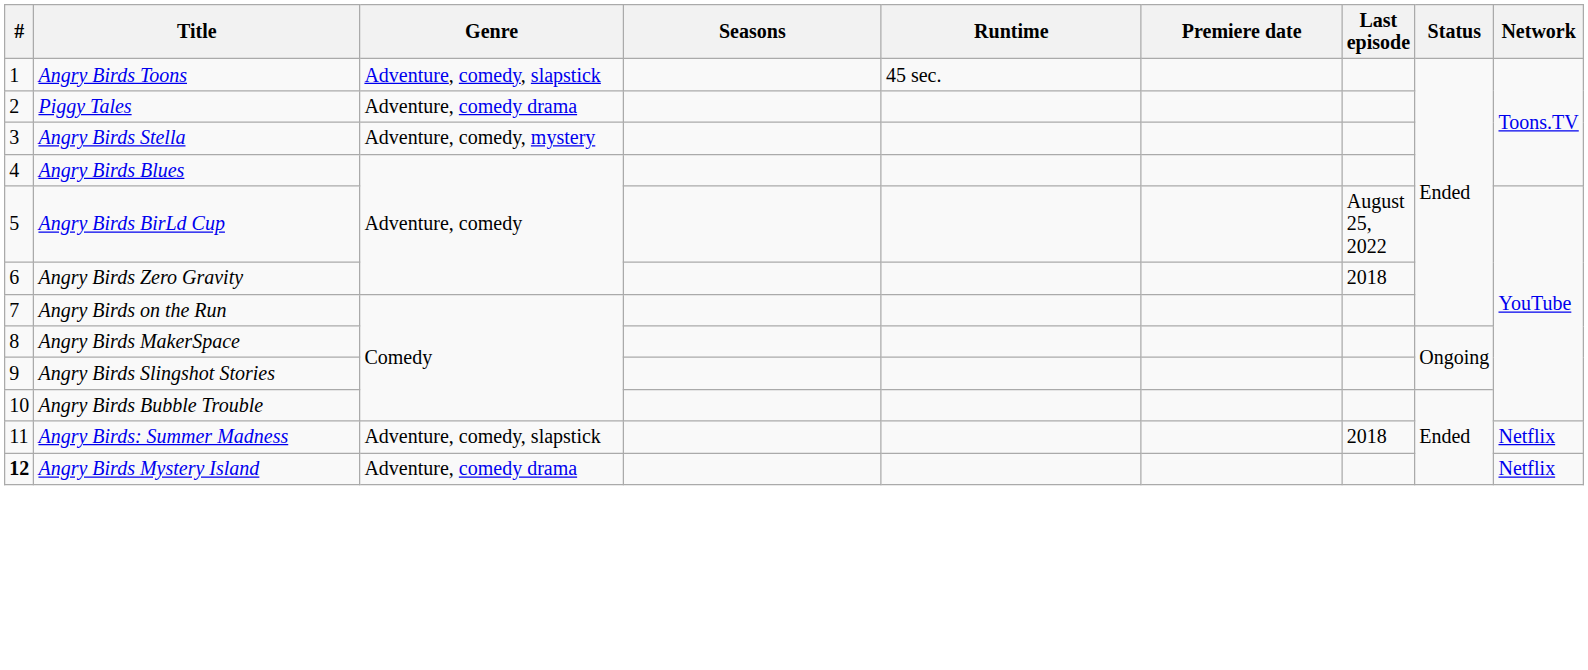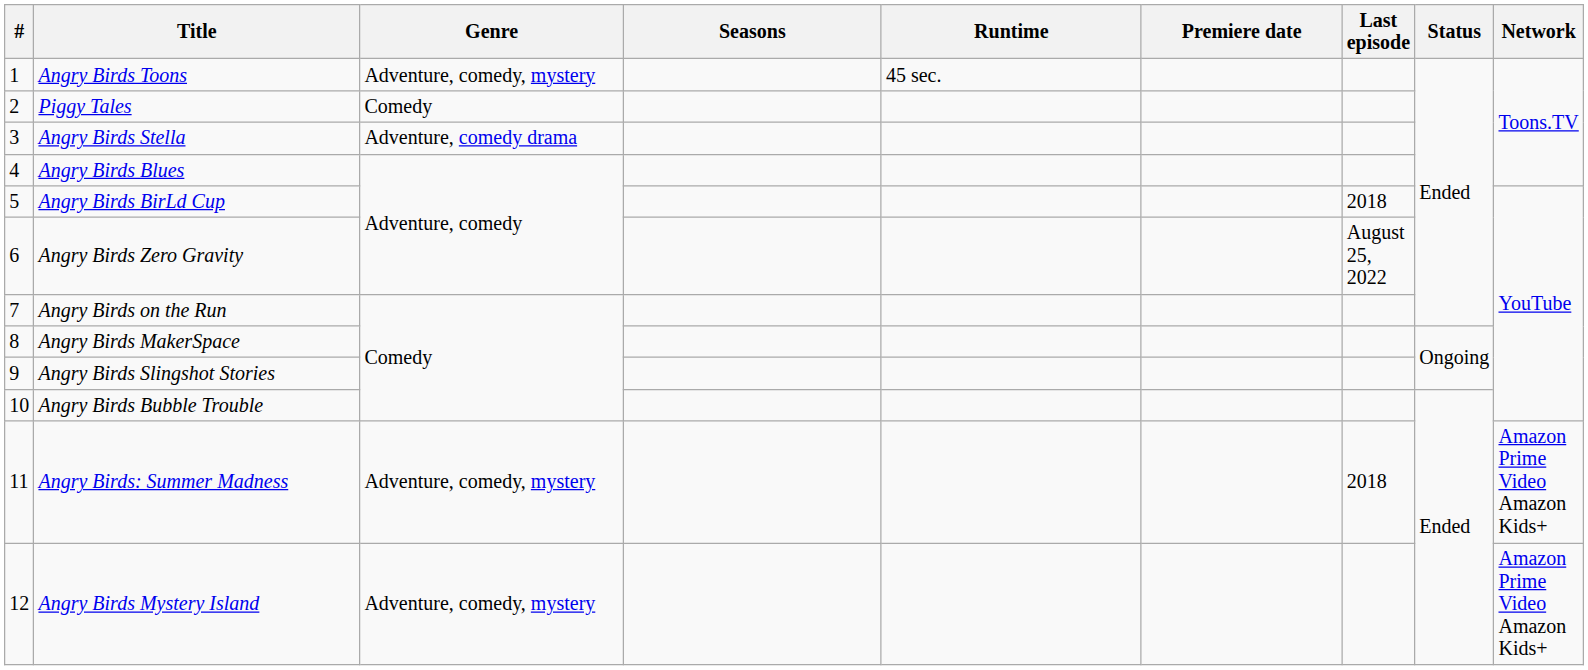 <table class="wikitable sortable" style="width:100%;">
 <tr>
 <th>#</th>
 <th style="width:25%;">Title</th>
 <th style="width:20%;">Genre</th>
 <th style="width:20%;">Seasons</th>
 <th style="width:20%;">Runtime</th>
 <th style="width:20%;">Premiere date</th>
 <th>Last episode</th>
 <th>Status</th>
 <th>Network</th>
 </tr>
 <tr>
 <td>1</td>
 <td><em><a href='#'>Angry Birds Toons</a></em></td>
-<td><a href='#'>Adventure</a>, <a href='#'>comedy</a>, <a href='#'>slapstick</a></td>
+<td>Adventure, comedy, <a href='#'>mystery</a></td>
 <td></td>
 <td> 45 sec.</td>
 <td></td>
 <td></td>
 <td rowspan="7">Ended</td>
 <td rowspan=4><a href='#'>Toons.TV</a></td>
 </tr>
 <tr>
 <td>2</td>
 <td><em><a href='#'>Piggy Tales</a></em></td>
-<td>Adventure, <a href='#'>comedy drama</a></td>
+<td>Comedy</td>
 <td></td>
 <td></td>
 <td></td>
 <td></td>
 </tr>
 <tr>
 <td>3</td>
 <td><em><a href='#'>Angry Birds Stella</a></em></td>
-<td>Adventure, comedy, <a href='#'>mystery</a></td>
+<td>Adventure, <a href='#'>comedy drama</a></td>
 <td></td>
 <td></td>
 <td></td>
 <td></td>
 </tr>
 <tr>
 <td>4</td>
 <td><em><a href='#'>Angry Birds Blues</a></em></td>
 <td rowspan=3>Adventure, comedy</td>
 <td></td>
 <td></td>
 <td></td>
 <td></td>
 </tr>
 <tr>
 <td>5</td>
 <td><em><a href='#'>Angry Birds BirLd Cup</a></em></td>
 <td></td>
 <td></td>
 <td></td>
-<td>August 25, 2022</td>
+<td>2018</td>
 <td rowspan=6><a href='#'>YouTube</a></td>
 </tr>
 <tr>
 <td>6</td>
 <td><em>Angry Birds Zero Gravity</em></td>
 <td></td>
 <td></td>
 <td></td>
-<td>2018</td>
+<td>August 25, 2022</td>
 </tr>
 <tr>
 <td>7</td>
 <td><em>Angry Birds on the Run</em></td>
 <td rowspan=4>Comedy</td>
 <td></td>
 <td></td>
 <td></td>
 <td></td>
 </tr>
 <tr>
 <td>8</td>
 <td><em>Angry Birds MakerSpace</em></td>
 <td></td>
 <td></td>
 <td></td>
 <td></td>
 <td rowspan=2>Ongoing</td>
 </tr>
 <tr>
 <td>9</td>
 <td><em>Angry Birds Slingshot Stories</em></td>
 <td></td>
 <td></td>
 <td></td>
 <td></td>
 </tr>
 <tr>
 <td>10</td>
 <td><em>Angry Birds Bubble Trouble</em></td>
 <td></td>
 <td></td>
 <td></td>
 <td></td>
 <td rowspan="3">Ended</td>
 </tr>
 <tr>
 <td>11</td>
 <td><em><a href='#'>Angry Birds: Summer Madness</a></em></td>
-<td>Adventure, comedy, slapstick</td>
+<td>Adventure, comedy, <a href='#'>mystery</a></td>
 <td></td>
 <td></td>
 <td></td>
 <td>2018</td>
-<td><a href='#'>Netflix</a></td>
+<td><a href='#'>Amazon Prime Video</a><br>Amazon Kids+</td>
 </tr>
 <tr>
-<td><strong>12</strong></td>
+<td>12</td>
 <td><em><a href='#'>Angry Birds Mystery Island</a></em></td>
-<td>Adventure, <a href='#'>comedy drama</a></td>
+<td>Adventure, comedy, <a href='#'>mystery</a></td>
 <td></td>
 <td></td>
 <td></td>
 <td></td>
-<td><a href='#'>Netflix</a></td>
+<td><a href='#'>Amazon Prime Video</a><br>Amazon Kids+</td>
 </tr>
 </table>
